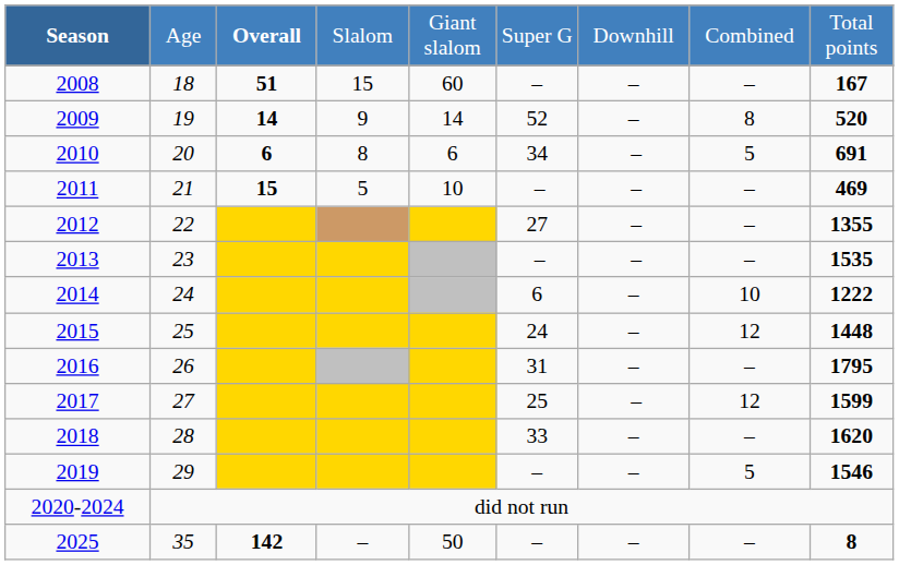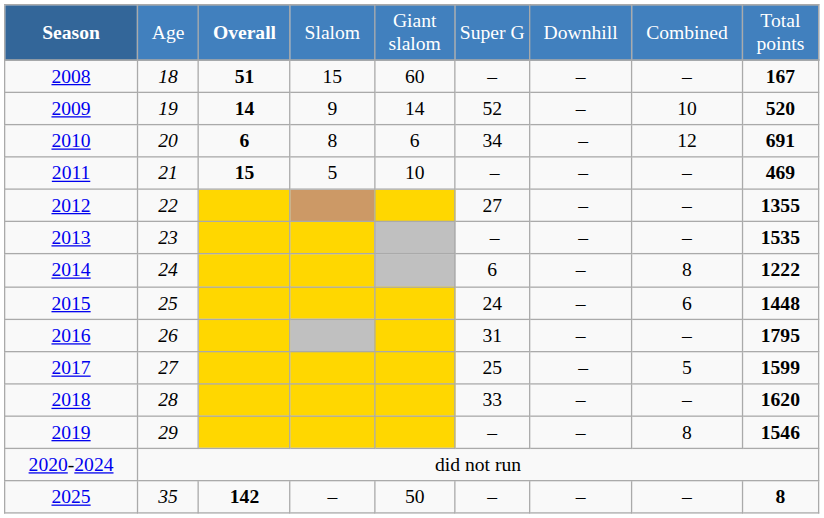 <table class="wikitable" style="font-size:95%; text-align:center; border:grey solid 1px; border-collapse:collapse;" width="50%">
 <tr style="background-color:#369; color:white;">
 <td rowspan="2" colspan="1" width="10%"><strong>Season</strong></td>
 </tr>
 <tr style="background-color:#4180be; color:white;">
 <td width="5%">Age</td>
 <td width="5%"><strong>Overall</strong></td>
 <td width="5%">Slalom</td>
 <td width="5%">Giant<br>slalom</td>
 <td width="5%">Super G</td>
 <td width="5%">Downhill</td>
 <td width="5%">Combined</td>
 <td width="5%">Total points</td>
 </tr>
 <tr style="background-color:#8CB2D8; color:white;">
 </tr>
 <tr>
 <td><a href='#'>2008</a></td>
 <td><em>18</em></td>
 <td><strong>51</strong></td>
 <td>15</td>
 <td>60</td>
 <td>–</td>
 <td>–</td>
 <td>–</td>
 <td><strong>167</strong></td>
 </tr>
 <tr>
 <td><a href='#'>2009</a></td>
 <td><em>19</em></td>
 <td><strong>14</strong></td>
 <td>9</td>
 <td>14</td>
 <td>52</td>
 <td>–</td>
-<td>8</td>
+<td>10</td>
 <td><strong>520</strong></td>
 </tr>
 <tr>
 <td><a href='#'>2010</a></td>
 <td><em>20</em></td>
 <td><strong>6</strong></td>
 <td>8</td>
 <td>6</td>
 <td>34</td>
 <td> –</td>
-<td>5</td>
+<td>12</td>
 <td><strong>691</strong></td>
 </tr>
 <tr>
 <td><a href='#'>2011</a></td>
 <td><em>21</em></td>
 <td><strong>15</strong></td>
 <td>5</td>
 <td>10</td>
 <td> –</td>
 <td> –</td>
 <td>–</td>
 <td><strong>469</strong></td>
 </tr>
 <tr>
 <td><a href='#'>2012</a></td>
 <td><em>22</em></td>
 <td style="background:gold;"><strong></strong></td>
 <td style="background:#c96;"></td>
 <td style="background:gold;"></td>
 <td>27</td>
 <td> –</td>
 <td>–</td>
 <td><strong>1355</strong></td>
 </tr>
 <tr>
 <td><a href='#'>2013</a></td>
 <td><em>23</em></td>
 <td style="background:gold;"><strong></strong></td>
 <td style="background:gold;"></td>
 <td style="background:silver;"></td>
 <td> –</td>
 <td> –</td>
 <td>–</td>
 <td><strong>1535</strong></td>
 </tr>
 <tr>
 <td><a href='#'>2014</a></td>
 <td><em>24</em></td>
 <td style="background:gold;"><strong></strong></td>
 <td style="background:gold;"></td>
 <td style="background:silver;"></td>
 <td>6</td>
 <td>–</td>
-<td>10</td>
+<td>8</td>
 <td><strong>1222</strong></td>
 </tr>
 <tr>
 <td><a href='#'>2015</a></td>
 <td><em>25</em></td>
 <td style="background:gold;"><strong></strong></td>
 <td style="background:gold;"></td>
 <td style="background:gold;"></td>
 <td>24</td>
 <td>–</td>
-<td>12</td>
+<td>6</td>
 <td><strong>1448</strong></td>
 </tr>
 <tr>
 <td><a href='#'>2016</a></td>
 <td><em>26</em></td>
 <td style="background:gold;"><strong></strong></td>
 <td style="background:silver;"></td>
 <td style="background:gold;"></td>
 <td>31</td>
 <td>–</td>
 <td>–</td>
 <td><strong>1795</strong></td>
 </tr>
 <tr>
 <td><a href='#'>2017</a></td>
 <td><em>27</em></td>
 <td style="background:gold;"><strong></strong></td>
 <td style="background:gold;"></td>
 <td style="background:gold;"></td>
 <td>25</td>
 <td> –</td>
-<td>12</td>
+<td>5</td>
 <td><strong>1599</strong></td>
 </tr>
 <tr>
 <td><a href='#'>2018</a></td>
 <td><em>28</em></td>
 <td style="background:gold;"><strong></strong></td>
 <td style="background:gold;"></td>
 <td style="background:gold;"></td>
 <td>33</td>
 <td>–</td>
 <td>–</td>
 <td><strong>1620</strong></td>
 </tr>
 <tr>
 <td><a href='#'>2019</a></td>
 <td><em>29</em></td>
 <td style="background:gold;"><strong></strong></td>
 <td style="background:gold;"></td>
 <td style="background:gold;"></td>
 <td>–</td>
 <td>–</td>
-<td>5</td>
+<td>8</td>
 <td><strong>1546</strong></td>
 </tr>
 <tr>
 <td><a href='#'>2020</a>-<a href='#'>2024</a></td>
 <td colspan=8>did not run</td>
 </tr>
 <tr>
 <td><a href='#'>2025</a></td>
 <td><em>35</em></td>
 <td><strong>142</strong></td>
 <td>–</td>
 <td>50</td>
 <td>–</td>
 <td>–</td>
 <td>–</td>
 <td><strong>8</strong></td>
 </tr>
 </table>
